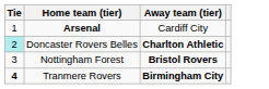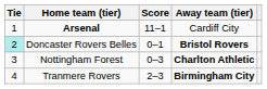 <table class="wikitable" style="text-align:center; font-size:85%">
 <tr>
 <th>Tie</th>
 <th>Home team (tier)</th>
+<th>Score</th>
 <th>Away team (tier)</th>
 <th></th>
 </tr>
 <tr>
 <td align="center">1</td>
 <td><strong>Arsenal</strong></td>
+<td align="center">11–1</td>
 <td>Cardiff City</td>
 <td></td>
 </tr>
 <tr>
 <td align="center" style="background: paleturquoise;">2</td>
 <td>Doncaster Rovers Belles</td>
-<td><strong>Charlton Athletic</strong></td>
+<td align="center">0–1</td>
+<td><strong>Bristol Rovers</strong></td>
 <td></td>
 </tr>
 <tr>
 <td align="center">3</td>
 <td>Nottingham Forest</td>
-<td><strong>Bristol Rovers</strong></td>
+<td align="center">0–3</td>
+<td><strong>Charlton Athletic</strong></td>
 <td></td>
 </tr>
 <tr>
-<td align="center"><strong>4</strong></td>
+<td align="center">4</td>
 <td>Tranmere Rovers</td>
+<td align="center">2–3</td>
 <td><strong>Birmingham City</strong></td>
 <td></td>
 </tr>
 </table>
